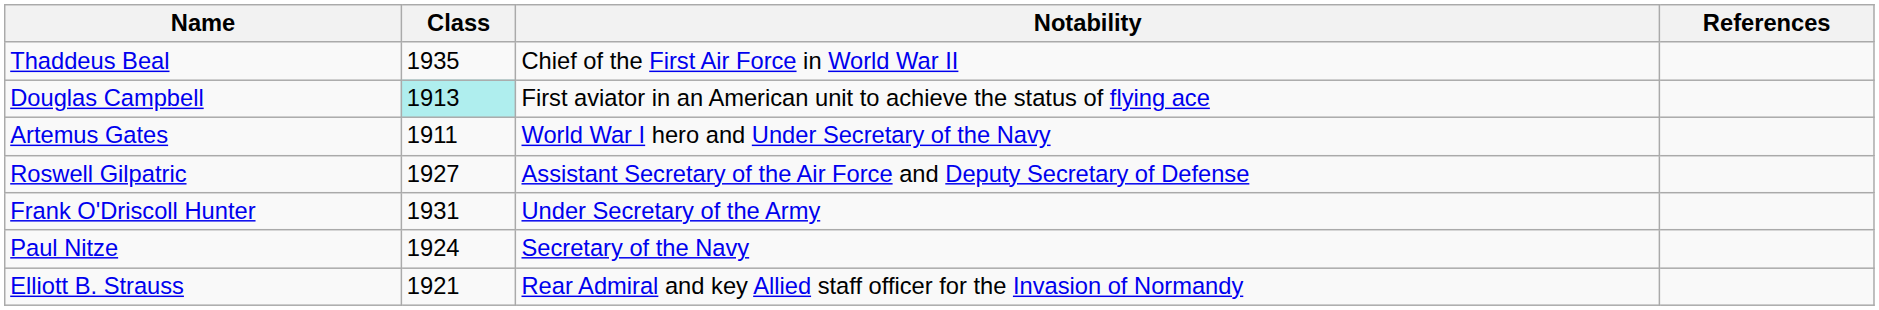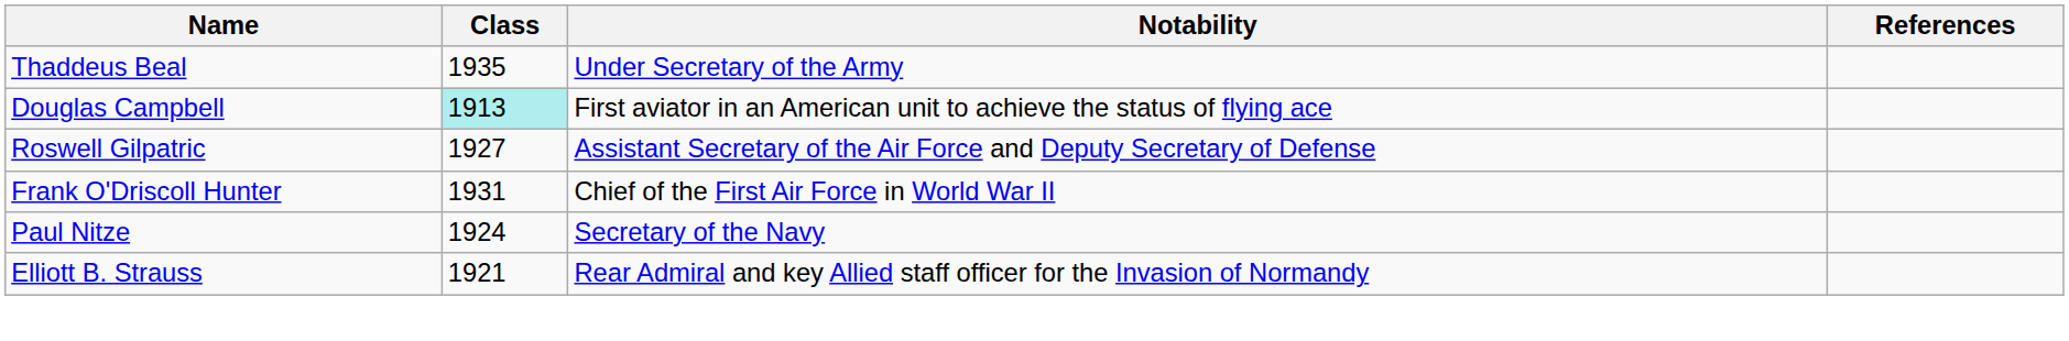 <table class="wikitable sortable" style="width:100%;">
 <tr>
 <th>Name</th>
 <th>Class</th>
 <th>Notability</th>
 <th>References</th>
 </tr>
 <tr>
 <td><a href='#'>Thaddeus Beal</a></td>
 <td>1935</td>
-<td>Chief of the <a href='#'>First Air Force</a> in <a href='#'>World War II</a></td>
+<td><a href='#'>Under Secretary of the Army</a></td>
 <td></td>
 </tr>
 <tr>
 <td><a href='#'>Douglas Campbell</a></td>
 <td style="background: paleturquoise;">1913</td>
 <td>First aviator in an American unit to achieve the status of <a href='#'>flying ace</a></td>
-<td></td>
-</tr>
-<tr>
-<td><a href='#'>Artemus Gates</a></td>
-<td>1911</td>
-<td><a href='#'>World War I</a> hero and <a href='#'>Under Secretary of the Navy</a></td>
 <td></td>
 </tr>
 <tr>
 <td><a href='#'>Roswell Gilpatric</a></td>
 <td>1927</td>
 <td><a href='#'>Assistant Secretary of the Air Force</a> and <a href='#'>Deputy Secretary of Defense</a></td>
 <td></td>
 </tr>
 <tr>
 <td><a href='#'>Frank O'Driscoll Hunter</a></td>
 <td>1931</td>
-<td><a href='#'>Under Secretary of the Army</a></td>
+<td>Chief of the <a href='#'>First Air Force</a> in <a href='#'>World War II</a></td>
 <td></td>
 </tr>
 <tr>
 <td><a href='#'>Paul Nitze</a></td>
 <td>1924</td>
 <td><a href='#'>Secretary of the Navy</a></td>
 <td></td>
 </tr>
 <tr>
 <td><a href='#'>Elliott B. Strauss</a></td>
 <td>1921</td>
 <td><a href='#'>Rear Admiral</a> and key <a href='#'>Allied</a> staff officer for the <a href='#'>Invasion of Normandy</a></td>
 <td></td>
 </tr>
 </table>
